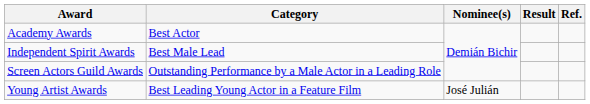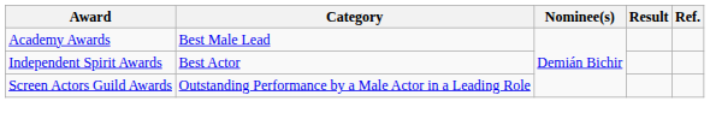 <table class="wikitable plainrowheaders">
 <tr>
 <th>Award</th>
 <th>Category</th>
 <th>Nominee(s)</th>
 <th>Result</th>
 <th>Ref.</th>
 </tr>
 <tr>
 <td><a href='#'>Academy Awards</a></td>
-<td><a href='#'>Best Actor</a></td>
+<td><a href='#'>Best Male Lead</a></td>
 <td rowspan="3"><a href='#'>Demián Bichir</a></td>
 <td></td>
 <td align="center"></td>
 </tr>
 <tr>
 <td><a href='#'>Independent Spirit Awards</a></td>
-<td><a href='#'>Best Male Lead</a></td>
+<td><a href='#'>Best Actor</a></td>
 <td></td>
 <td align="center"></td>
 </tr>
 <tr>
 <td><a href='#'>Screen Actors Guild Awards</a></td>
 <td><a href='#'>Outstanding Performance by a Male Actor in a Leading Role</a></td>
 <td></td>
 <td align="center"></td>
 </tr>
-<tr>
-<td><a href='#'>Young Artist Awards</a></td>
-<td><a href='#'>Best Leading Young Actor in a Feature Film</a></td>
-<td>José Julián</td>
-<td></td>
-<td align="center"></td>
-</tr>
 </table>
